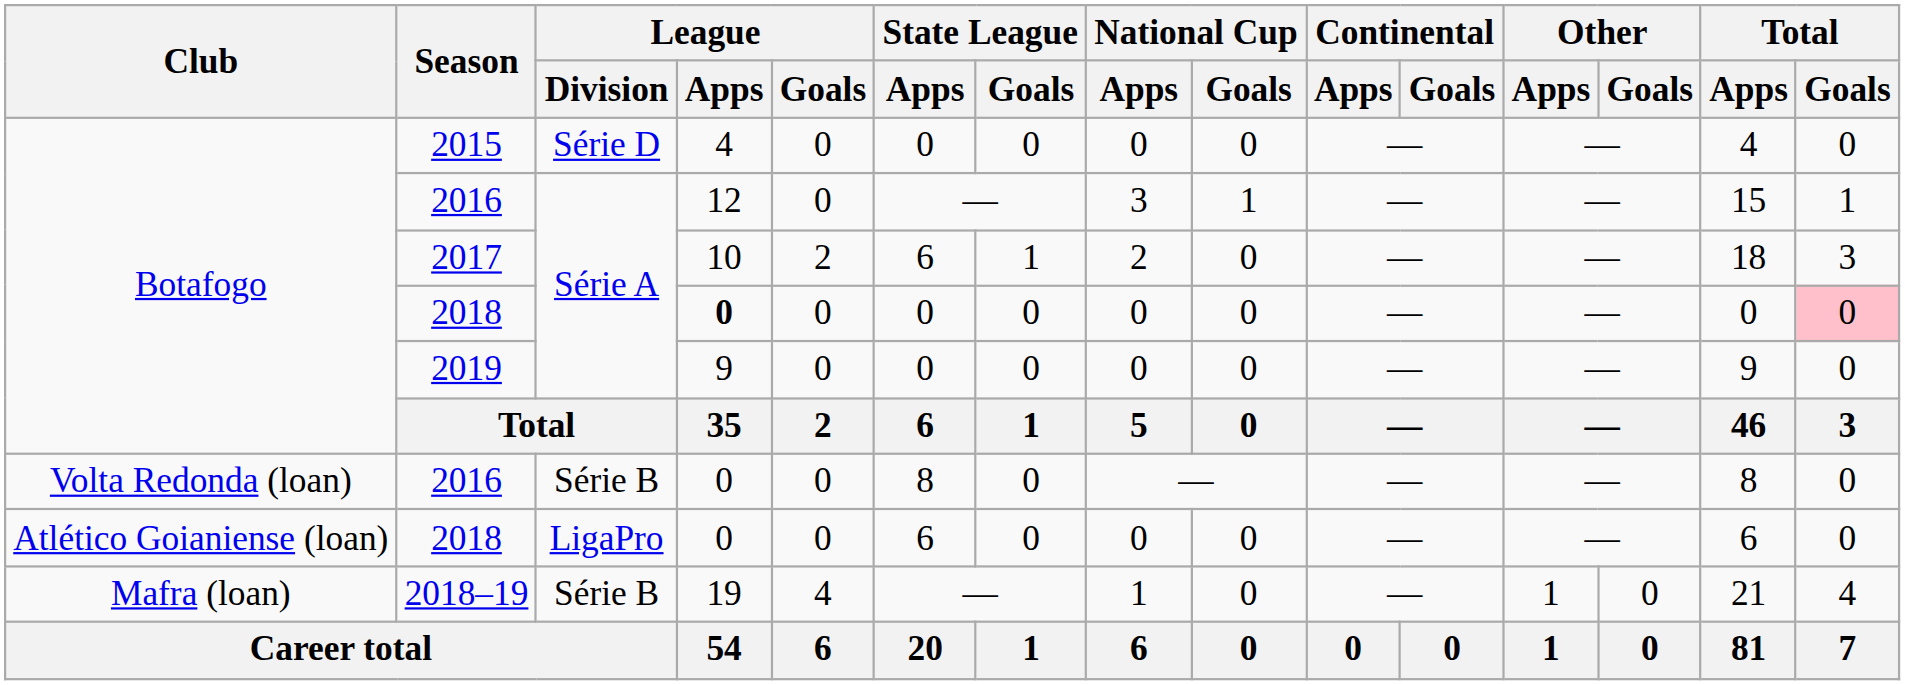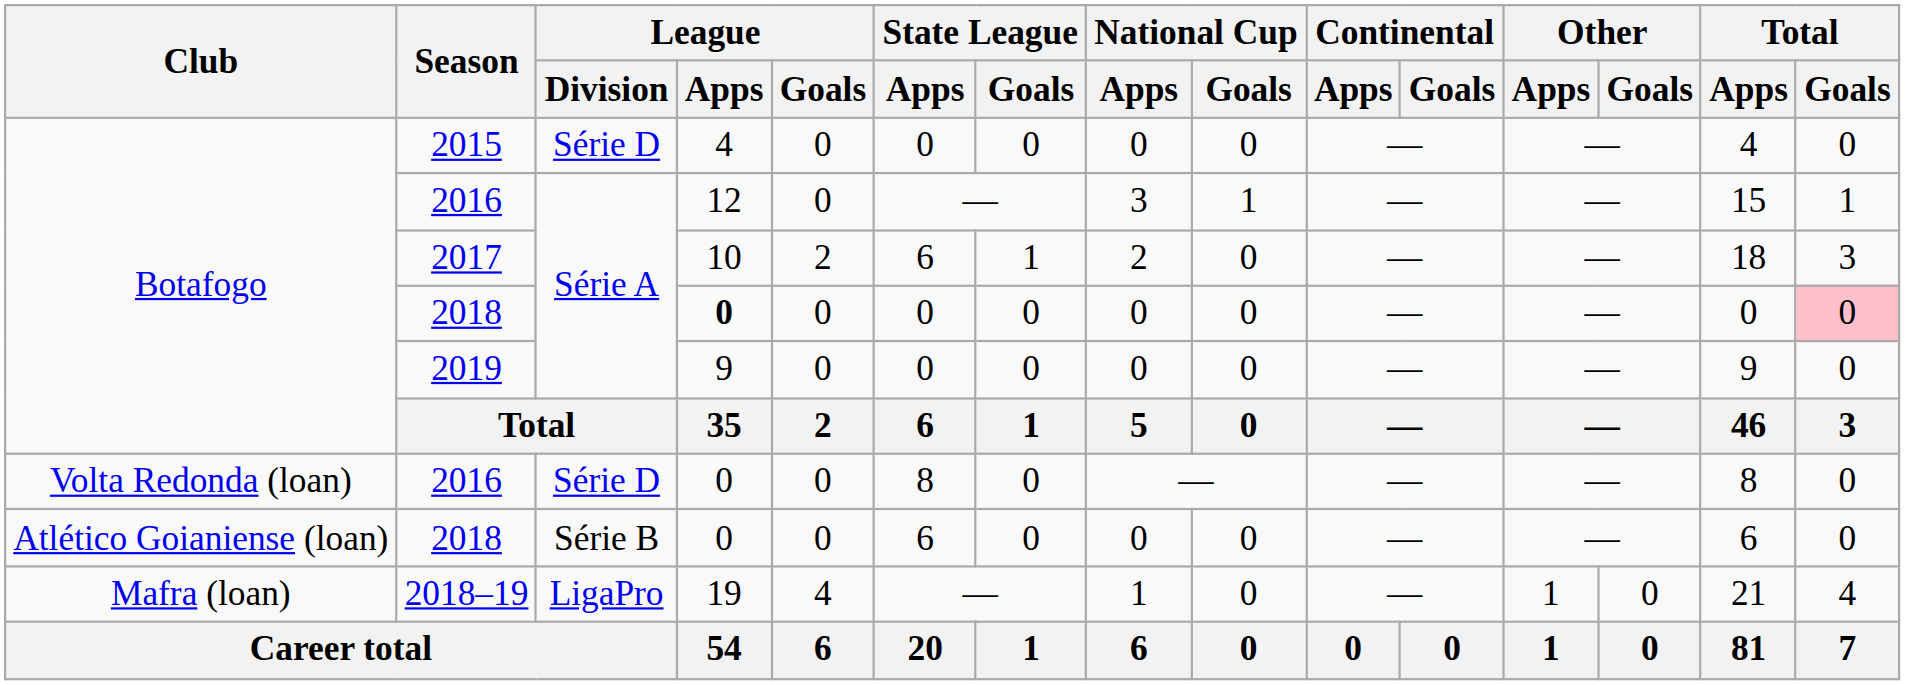 <table class="wikitable" style="text-align: center">
 <tr>
 <th rowspan="2">Club</th>
 <th rowspan="2">Season</th>
 <th colspan="3">League</th>
 <th colspan="2">State League</th>
 <th colspan="2">National Cup</th>
 <th colspan="2">Continental</th>
 <th colspan="2">Other</th>
 <th colspan="2">Total</th>
 </tr>
 <tr>
 <th>Division</th>
 <th>Apps</th>
 <th>Goals</th>
 <th>Apps</th>
 <th>Goals</th>
 <th>Apps</th>
 <th>Goals</th>
 <th>Apps</th>
 <th>Goals</th>
 <th>Apps</th>
 <th>Goals</th>
 <th>Apps</th>
 <th>Goals</th>
 </tr>
 <tr>
 <td rowspan="6"><a href='#'>Botafogo</a></td>
 <td><a href='#'>2015</a></td>
 <td><a href='#'>Série D</a></td>
 <td>4</td>
 <td>0</td>
 <td>0</td>
 <td>0</td>
 <td>0</td>
 <td>0</td>
 <td colspan="2">—</td>
 <td colspan="2">—</td>
 <td>4</td>
 <td>0</td>
 </tr>
 <tr>
 <td><a href='#'>2016</a></td>
 <td rowspan="4"><a href='#'>Série A</a></td>
 <td>12</td>
 <td>0</td>
 <td colspan="2">—</td>
 <td>3</td>
 <td>1</td>
 <td colspan="2">—</td>
 <td colspan="2">—</td>
 <td>15</td>
 <td>1</td>
 </tr>
 <tr>
 <td><a href='#'>2017</a></td>
 <td>10</td>
 <td>2</td>
 <td>6</td>
 <td>1</td>
 <td>2</td>
 <td>0</td>
 <td colspan="2">—</td>
 <td colspan="2">—</td>
 <td>18</td>
 <td>3</td>
 </tr>
 <tr>
 <td><a href='#'>2018</a></td>
 <td><strong>0</strong></td>
 <td>0</td>
 <td>0</td>
 <td>0</td>
 <td>0</td>
 <td>0</td>
 <td colspan="2">—</td>
 <td colspan="2">—</td>
 <td>0</td>
 <td style="background: pink;">0</td>
 </tr>
 <tr>
 <td><a href='#'>2019</a></td>
 <td>9</td>
 <td>0</td>
 <td>0</td>
 <td>0</td>
 <td>0</td>
 <td>0</td>
 <td colspan="2">—</td>
 <td colspan="2">—</td>
 <td>9</td>
 <td>0</td>
 </tr>
 <tr>
 <th colspan="2"><strong>Total</strong></th>
 <th>35</th>
 <th>2</th>
 <th>6</th>
 <th>1</th>
 <th>5</th>
 <th>0</th>
 <th colspan="2">—</th>
 <th colspan="2">—</th>
 <th>46</th>
 <th>3</th>
 </tr>
 <tr>
 <td><a href='#'>Volta Redonda</a> (loan)</td>
 <td><a href='#'>2016</a></td>
-<td>Série B</td>
+<td><a href='#'>Série D</a></td>
 <td>0</td>
 <td>0</td>
 <td>8</td>
 <td>0</td>
 <td colspan="2">—</td>
 <td colspan="2">—</td>
 <td colspan="2">—</td>
 <td>8</td>
 <td>0</td>
 </tr>
 <tr>
 <td><a href='#'>Atlético Goianiense</a> (loan)</td>
 <td><a href='#'>2018</a></td>
-<td><a href='#'>LigaPro</a></td>
+<td>Série B</td>
 <td>0</td>
 <td>0</td>
 <td>6</td>
 <td>0</td>
 <td>0</td>
 <td>0</td>
 <td colspan="2">—</td>
 <td colspan="2">—</td>
 <td>6</td>
 <td>0</td>
 </tr>
 <tr>
 <td><a href='#'>Mafra</a> (loan)</td>
 <td><a href='#'>2018–19</a></td>
-<td>Série B</td>
+<td><a href='#'>LigaPro</a></td>
 <td>19</td>
 <td>4</td>
 <td colspan="2">—</td>
 <td>1</td>
 <td>0</td>
 <td colspan="2">—</td>
 <td>1</td>
 <td>0</td>
 <td>21</td>
 <td>4</td>
 </tr>
 <tr>
 <th colspan="3"><strong>Career total</strong></th>
 <th>54</th>
 <th>6</th>
 <th>20</th>
 <th>1</th>
 <th>6</th>
 <th>0</th>
 <th>0</th>
 <th>0</th>
 <th>1</th>
 <th>0</th>
 <th>81</th>
 <th>7</th>
 </tr>
 </table>
